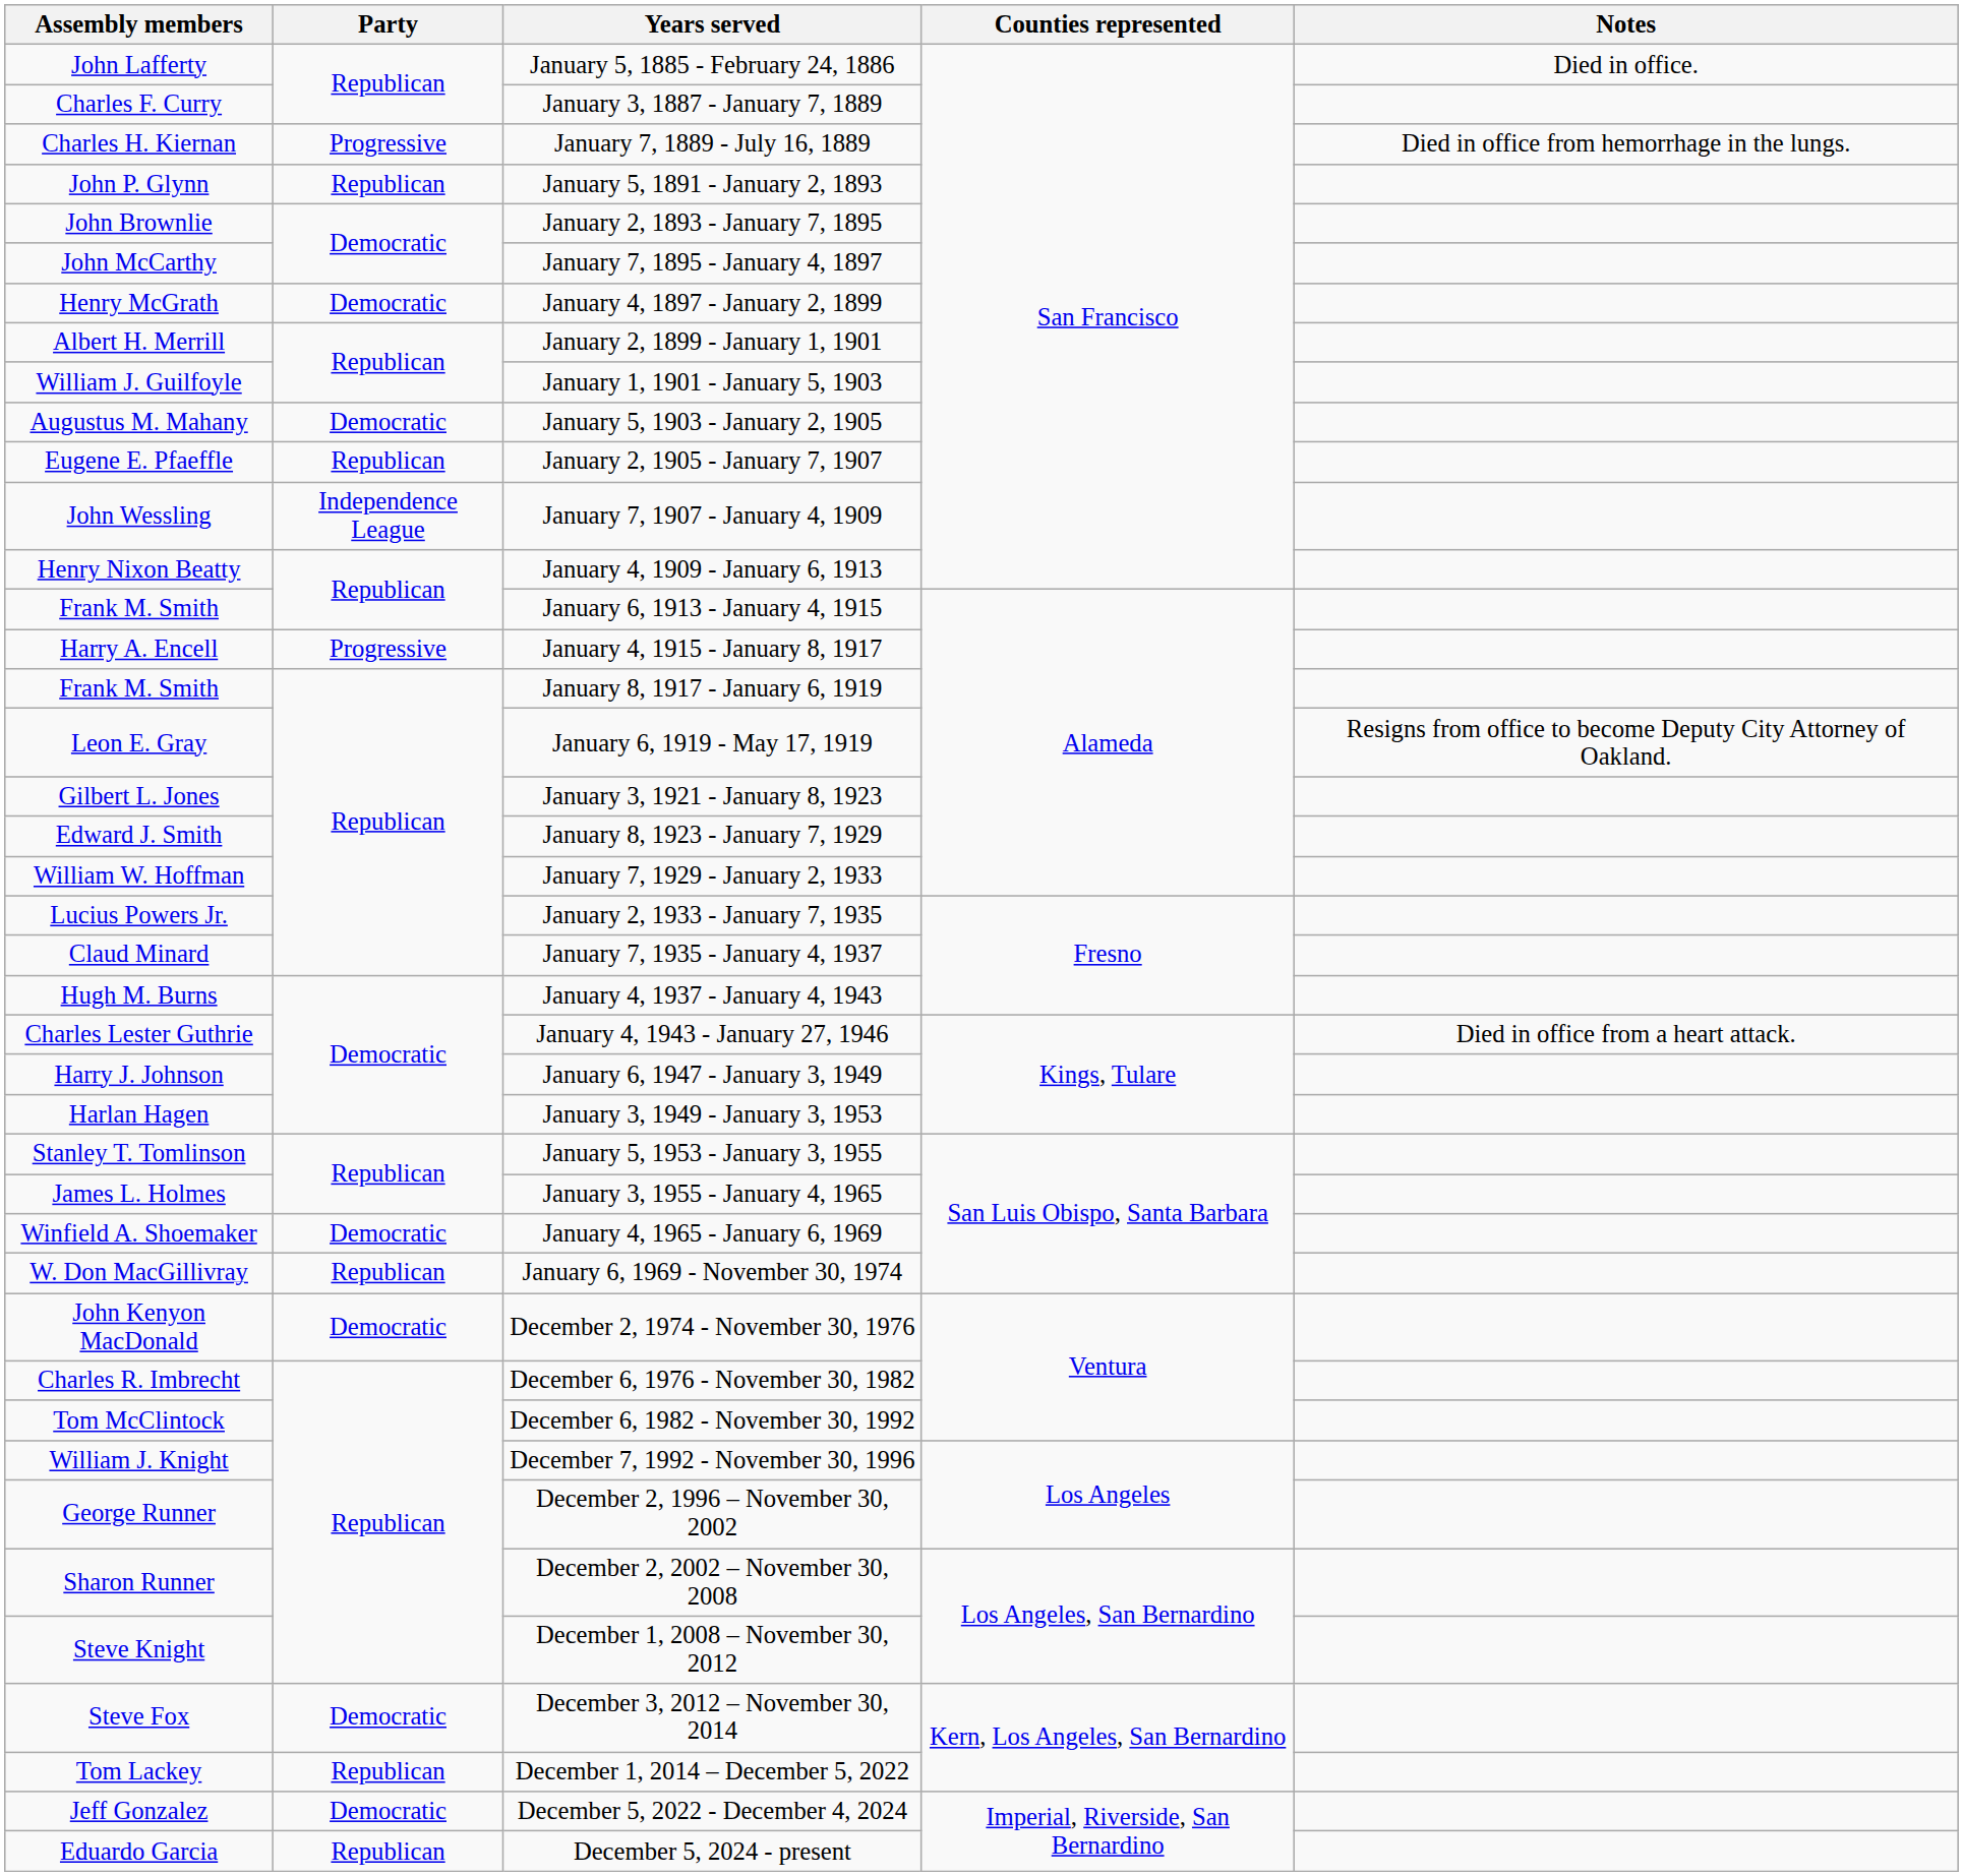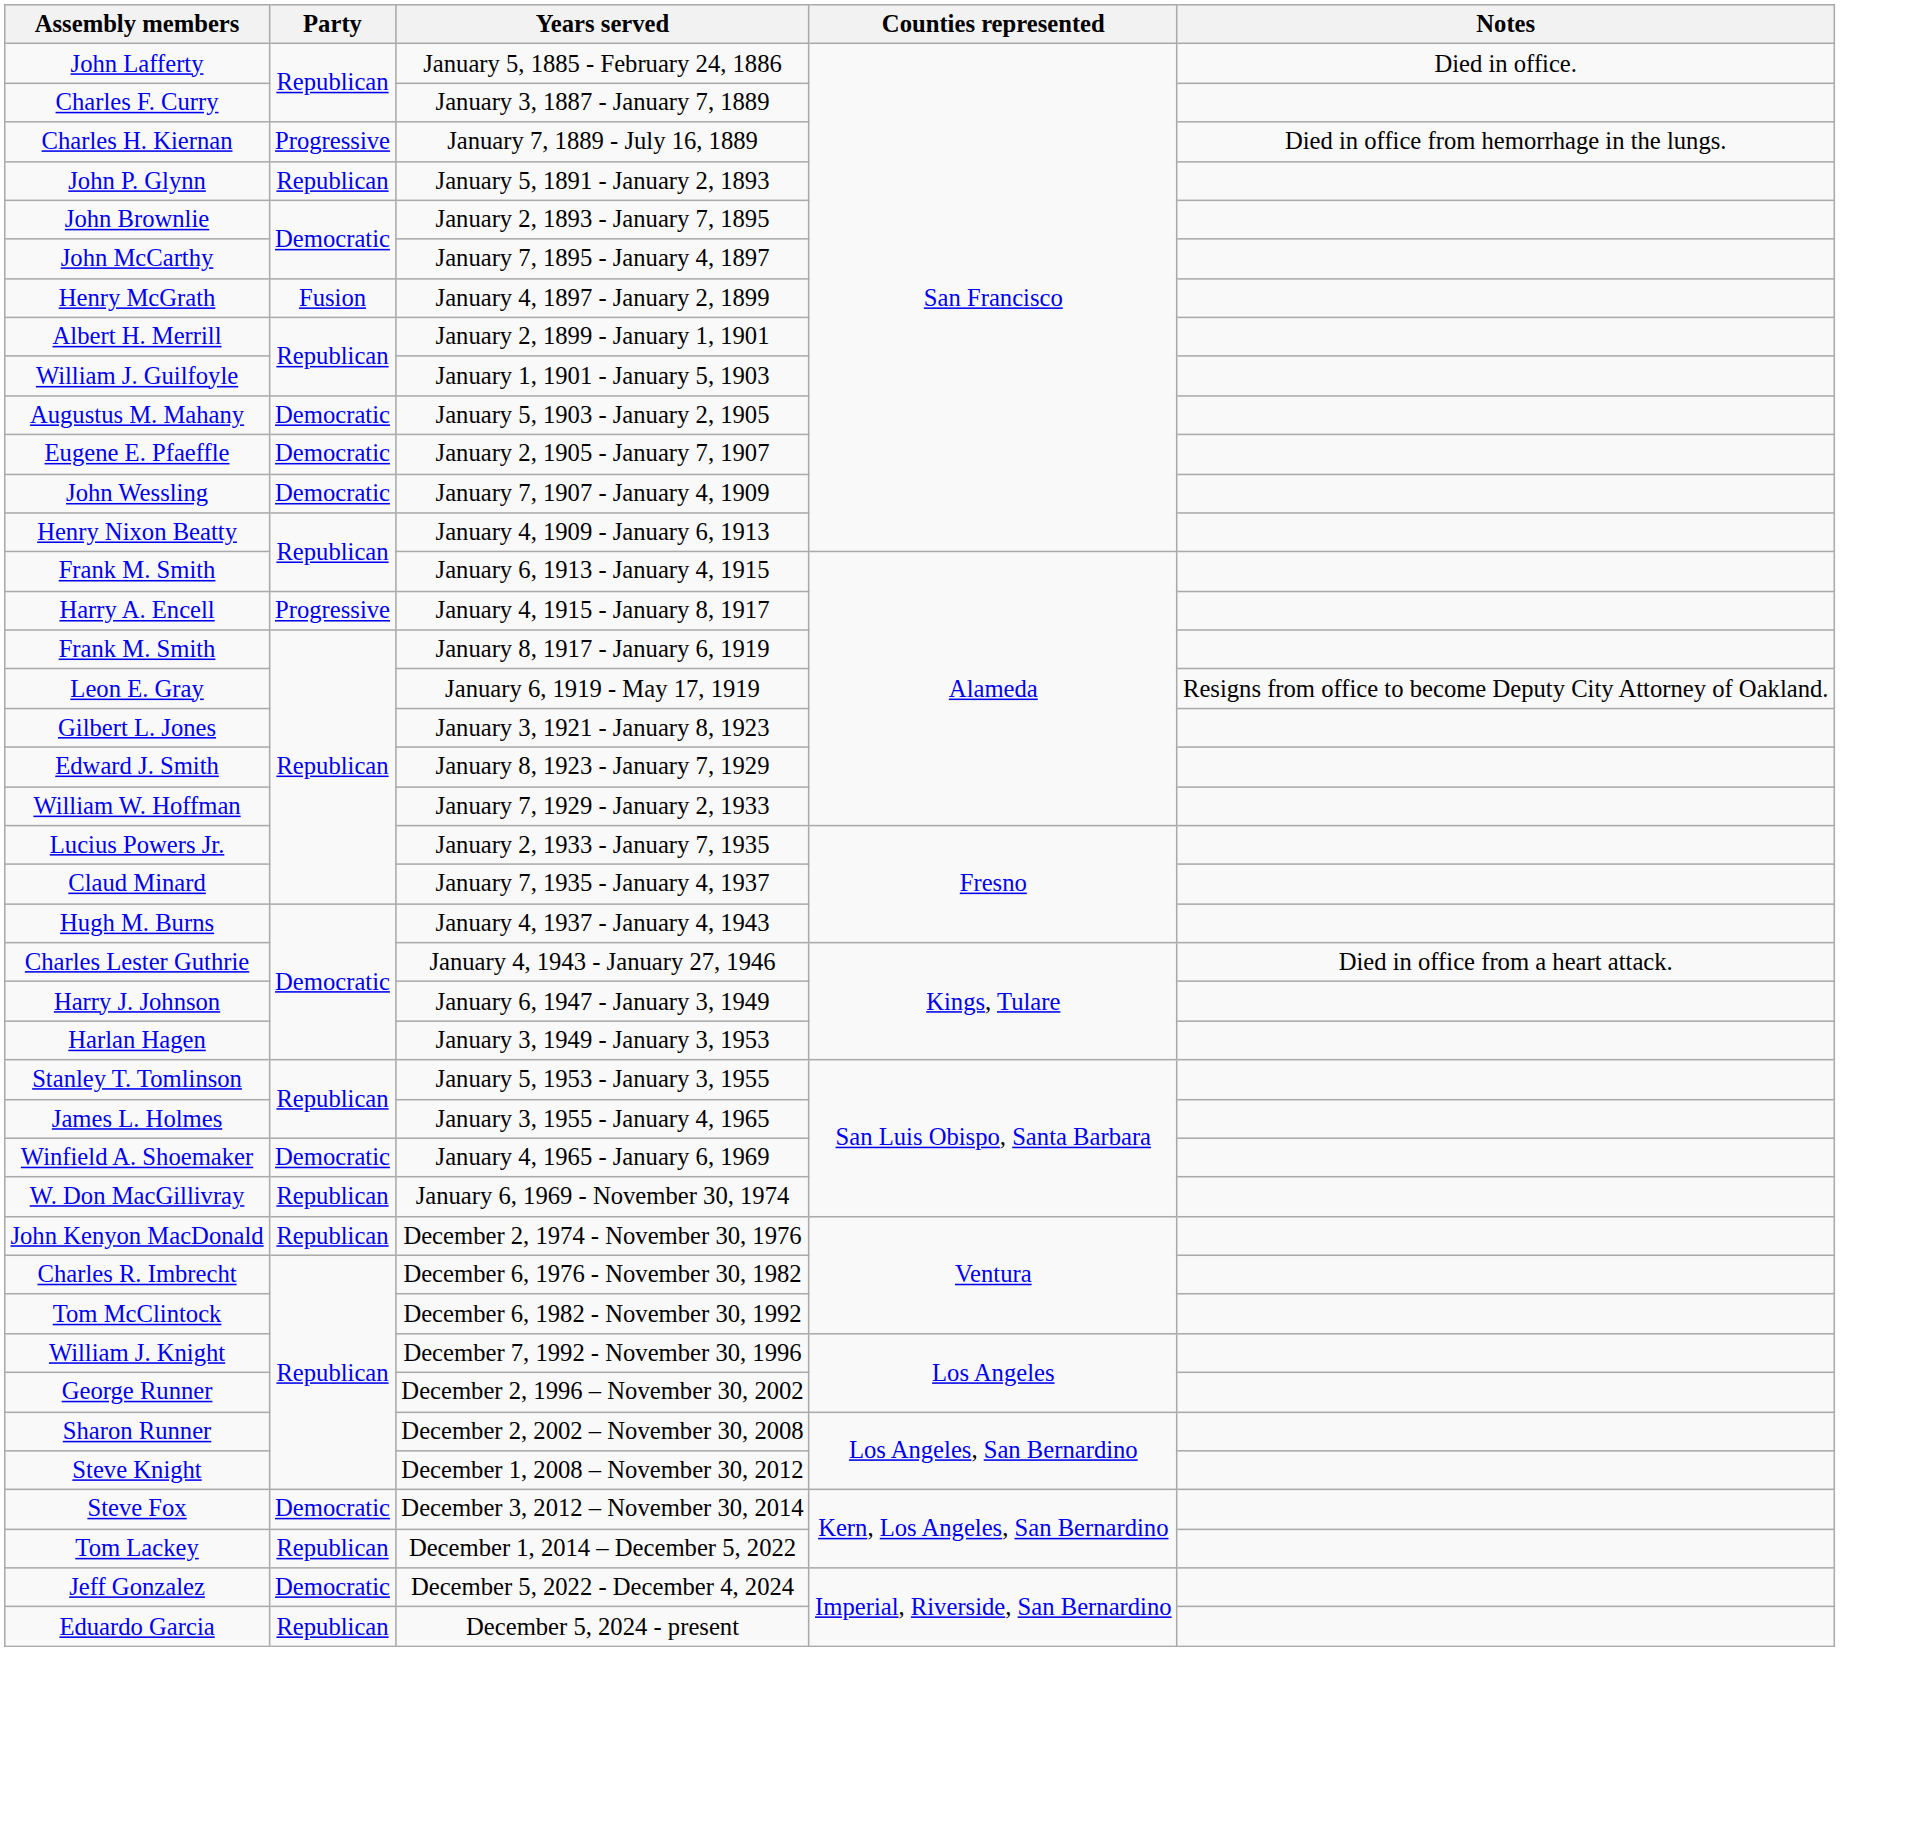 <table class=wikitable style="text-align:center">
 <tr>
 <th>Assembly members</th>
 <th>Party</th>
 <th>Years served</th>
 <th>Counties represented</th>
 <th>Notes</th>
 </tr>
 <tr>
 <td><a href='#'>John Lafferty</a></td>
 <td rowspan=2 ><a href='#'>Republican</a></td>
 <td>January 5, 1885 - February 24, 1886</td>
 <td rowspan=13><a href='#'>San Francisco</a></td>
 <td>Died in office.</td>
 </tr>
 <tr>
 <td><a href='#'>Charles F. Curry</a></td>
 <td>January 3, 1887 - January 7, 1889</td>
 <td></td>
 </tr>
 <tr>
 <td><a href='#'>Charles H. Kiernan</a></td>
 <td><a href='#'>Progressive</a></td>
 <td>January 7, 1889 - July 16, 1889</td>
 <td>Died in office from hemorrhage in the lungs.</td>
 </tr>
 <tr>
 <td><a href='#'>John P. Glynn</a></td>
 <td><a href='#'>Republican</a></td>
 <td>January 5, 1891 - January 2, 1893</td>
 <td></td>
 </tr>
 <tr>
 <td><a href='#'>John Brownlie</a></td>
 <td rowspan=2 ><a href='#'>Democratic</a></td>
 <td>January 2, 1893 - January 7, 1895</td>
 <td></td>
 </tr>
 <tr>
 <td><a href='#'>John McCarthy</a></td>
 <td>January 7, 1895 - January 4, 1897</td>
 <td></td>
 </tr>
 <tr>
 <td><a href='#'>Henry McGrath</a></td>
-<td><a href='#'>Democratic</a></td>
+<td><a href='#'>Fusion</a></td>
 <td>January 4, 1897 - January 2, 1899</td>
 <td></td>
 </tr>
 <tr>
 <td><a href='#'>Albert H. Merrill</a></td>
 <td rowspan=2 ><a href='#'>Republican</a></td>
 <td>January 2, 1899 - January 1, 1901</td>
 <td></td>
 </tr>
 <tr>
 <td><a href='#'>William J. Guilfoyle</a></td>
 <td>January 1, 1901 - January 5, 1903</td>
 <td></td>
 </tr>
 <tr>
 <td><a href='#'>Augustus M. Mahany</a></td>
 <td><a href='#'>Democratic</a></td>
 <td>January 5, 1903 - January 2, 1905</td>
 <td></td>
 </tr>
 <tr>
 <td><a href='#'>Eugene E. Pfaeffle</a></td>
-<td><a href='#'>Republican</a></td>
+<td><a href='#'>Democratic</a></td>
 <td>January 2, 1905 - January 7, 1907</td>
 <td></td>
 </tr>
 <tr>
 <td><a href='#'>John Wessling</a></td>
-<td><a href='#'>Independence League</a></td>
+<td><a href='#'>Democratic</a></td>
 <td>January 7, 1907 - January 4, 1909</td>
 <td></td>
 </tr>
 <tr>
 <td><a href='#'>Henry Nixon Beatty</a></td>
 <td rowspan=2 ><a href='#'>Republican</a></td>
 <td>January 4, 1909 - January 6, 1913</td>
 <td></td>
 </tr>
 <tr>
 <td><a href='#'>Frank M. Smith</a></td>
 <td>January 6, 1913 - January 4, 1915</td>
 <td rowspan=7><a href='#'>Alameda</a></td>
 <td></td>
 </tr>
 <tr>
 <td><a href='#'>Harry A. Encell</a></td>
 <td><a href='#'>Progressive</a></td>
 <td>January 4, 1915 - January 8, 1917</td>
 <td></td>
 </tr>
 <tr>
 <td><a href='#'>Frank M. Smith</a></td>
 <td rowspan=7 ><a href='#'>Republican</a></td>
 <td>January 8, 1917 - January 6, 1919</td>
 <td></td>
 </tr>
 <tr>
 <td><a href='#'>Leon E. Gray</a></td>
 <td>January 6, 1919 - May 17, 1919</td>
 <td>Resigns from office to become Deputy City Attorney of Oakland.</td>
 </tr>
 <tr>
 <td><a href='#'>Gilbert L. Jones</a></td>
 <td>January 3, 1921 - January 8, 1923</td>
 <td></td>
 </tr>
 <tr>
 <td><a href='#'>Edward J. Smith</a></td>
 <td>January 8, 1923 - January 7, 1929</td>
 <td></td>
 </tr>
 <tr>
 <td><a href='#'>William W. Hoffman</a></td>
 <td>January 7, 1929 - January 2, 1933</td>
 <td></td>
 </tr>
 <tr>
 <td><a href='#'>Lucius Powers Jr.</a></td>
 <td>January 2, 1933 - January 7, 1935</td>
 <td rowspan=3><a href='#'>Fresno</a></td>
 <td></td>
 </tr>
 <tr>
 <td><a href='#'>Claud Minard</a></td>
 <td>January 7, 1935 - January 4, 1937</td>
 <td></td>
 </tr>
 <tr>
 <td><a href='#'>Hugh M. Burns</a></td>
 <td rowspan=4 ><a href='#'>Democratic</a></td>
 <td>January 4, 1937 - January 4, 1943</td>
 <td></td>
 </tr>
 <tr>
 <td><a href='#'>Charles Lester Guthrie</a></td>
 <td>January 4, 1943 - January 27, 1946</td>
 <td rowspan=3><a href='#'>Kings</a>, <a href='#'>Tulare</a></td>
 <td>Died in office from a heart attack.</td>
 </tr>
 <tr>
 <td><a href='#'>Harry J. Johnson</a></td>
 <td>January 6, 1947 - January 3, 1949</td>
 <td></td>
 </tr>
 <tr>
 <td><a href='#'>Harlan Hagen</a></td>
 <td>January 3, 1949 - January 3, 1953</td>
 <td></td>
 </tr>
 <tr>
 <td><a href='#'>Stanley T. Tomlinson</a></td>
 <td rowspan=2 ><a href='#'>Republican</a></td>
 <td>January 5, 1953 - January 3, 1955</td>
 <td rowspan=4><a href='#'>San Luis Obispo</a>, <a href='#'>Santa Barbara</a></td>
 <td></td>
 </tr>
 <tr>
 <td><a href='#'>James L. Holmes</a></td>
 <td>January 3, 1955 - January 4, 1965</td>
 <td></td>
 </tr>
 <tr>
 <td><a href='#'>Winfield A. Shoemaker</a></td>
 <td><a href='#'>Democratic</a></td>
 <td>January 4, 1965 - January 6, 1969</td>
 <td></td>
 </tr>
 <tr>
 <td><a href='#'>W. Don MacGillivray</a></td>
 <td><a href='#'>Republican</a></td>
 <td>January 6, 1969 - November 30, 1974</td>
 <td></td>
 </tr>
 <tr>
 <td><a href='#'>John Kenyon MacDonald</a></td>
-<td><a href='#'>Democratic</a></td>
+<td><a href='#'>Republican</a></td>
 <td>December 2, 1974 - November 30, 1976</td>
 <td rowspan=3><a href='#'>Ventura</a></td>
 <td></td>
 </tr>
 <tr>
 <td><a href='#'>Charles R. Imbrecht</a></td>
 <td rowspan=6 ><a href='#'>Republican</a></td>
 <td>December 6, 1976 - November 30, 1982</td>
 <td></td>
 </tr>
 <tr>
 <td><a href='#'>Tom McClintock</a></td>
 <td>December 6, 1982 - November 30, 1992</td>
 <td></td>
 </tr>
 <tr>
 <td><a href='#'>William J. Knight</a></td>
 <td>December 7, 1992 - November 30, 1996</td>
 <td rowspan=2><a href='#'>Los Angeles</a></td>
 <td></td>
 </tr>
 <tr>
 <td><a href='#'>George Runner</a></td>
 <td>December 2, 1996 – November 30, 2002</td>
 <td></td>
 </tr>
 <tr>
 <td><a href='#'>Sharon Runner</a></td>
 <td>December 2, 2002 – November 30, 2008</td>
 <td rowspan=2><a href='#'>Los Angeles</a>, <a href='#'>San Bernardino</a></td>
 <td></td>
 </tr>
 <tr>
 <td><a href='#'>Steve Knight</a></td>
 <td>December 1, 2008 – November 30, 2012</td>
 <td></td>
 </tr>
 <tr>
 <td><a href='#'>Steve Fox</a></td>
 <td><a href='#'>Democratic</a></td>
 <td>December 3, 2012 – November 30, 2014</td>
 <td rowspan=2><a href='#'>Kern</a>, <a href='#'>Los Angeles</a>, <a href='#'>San Bernardino</a></td>
 <td></td>
 </tr>
 <tr>
 <td><a href='#'>Tom Lackey</a></td>
 <td><a href='#'>Republican</a></td>
 <td>December 1, 2014 – December 5, 2022</td>
 <td></td>
 </tr>
 <tr>
 <td><a href='#'>Jeff Gonzalez</a></td>
 <td><a href='#'>Democratic</a></td>
 <td>December 5, 2022 - December 4, 2024</td>
 <td rowspan=2><a href='#'>Imperial</a>, <a href='#'>Riverside</a>, <a href='#'>San Bernardino</a></td>
 <td></td>
 </tr>
 <tr>
 <td><a href='#'>Eduardo Garcia</a></td>
 <td><a href='#'>Republican</a></td>
 <td>December 5, 2024 - present</td>
 <td></td>
 </tr>
 </table>
